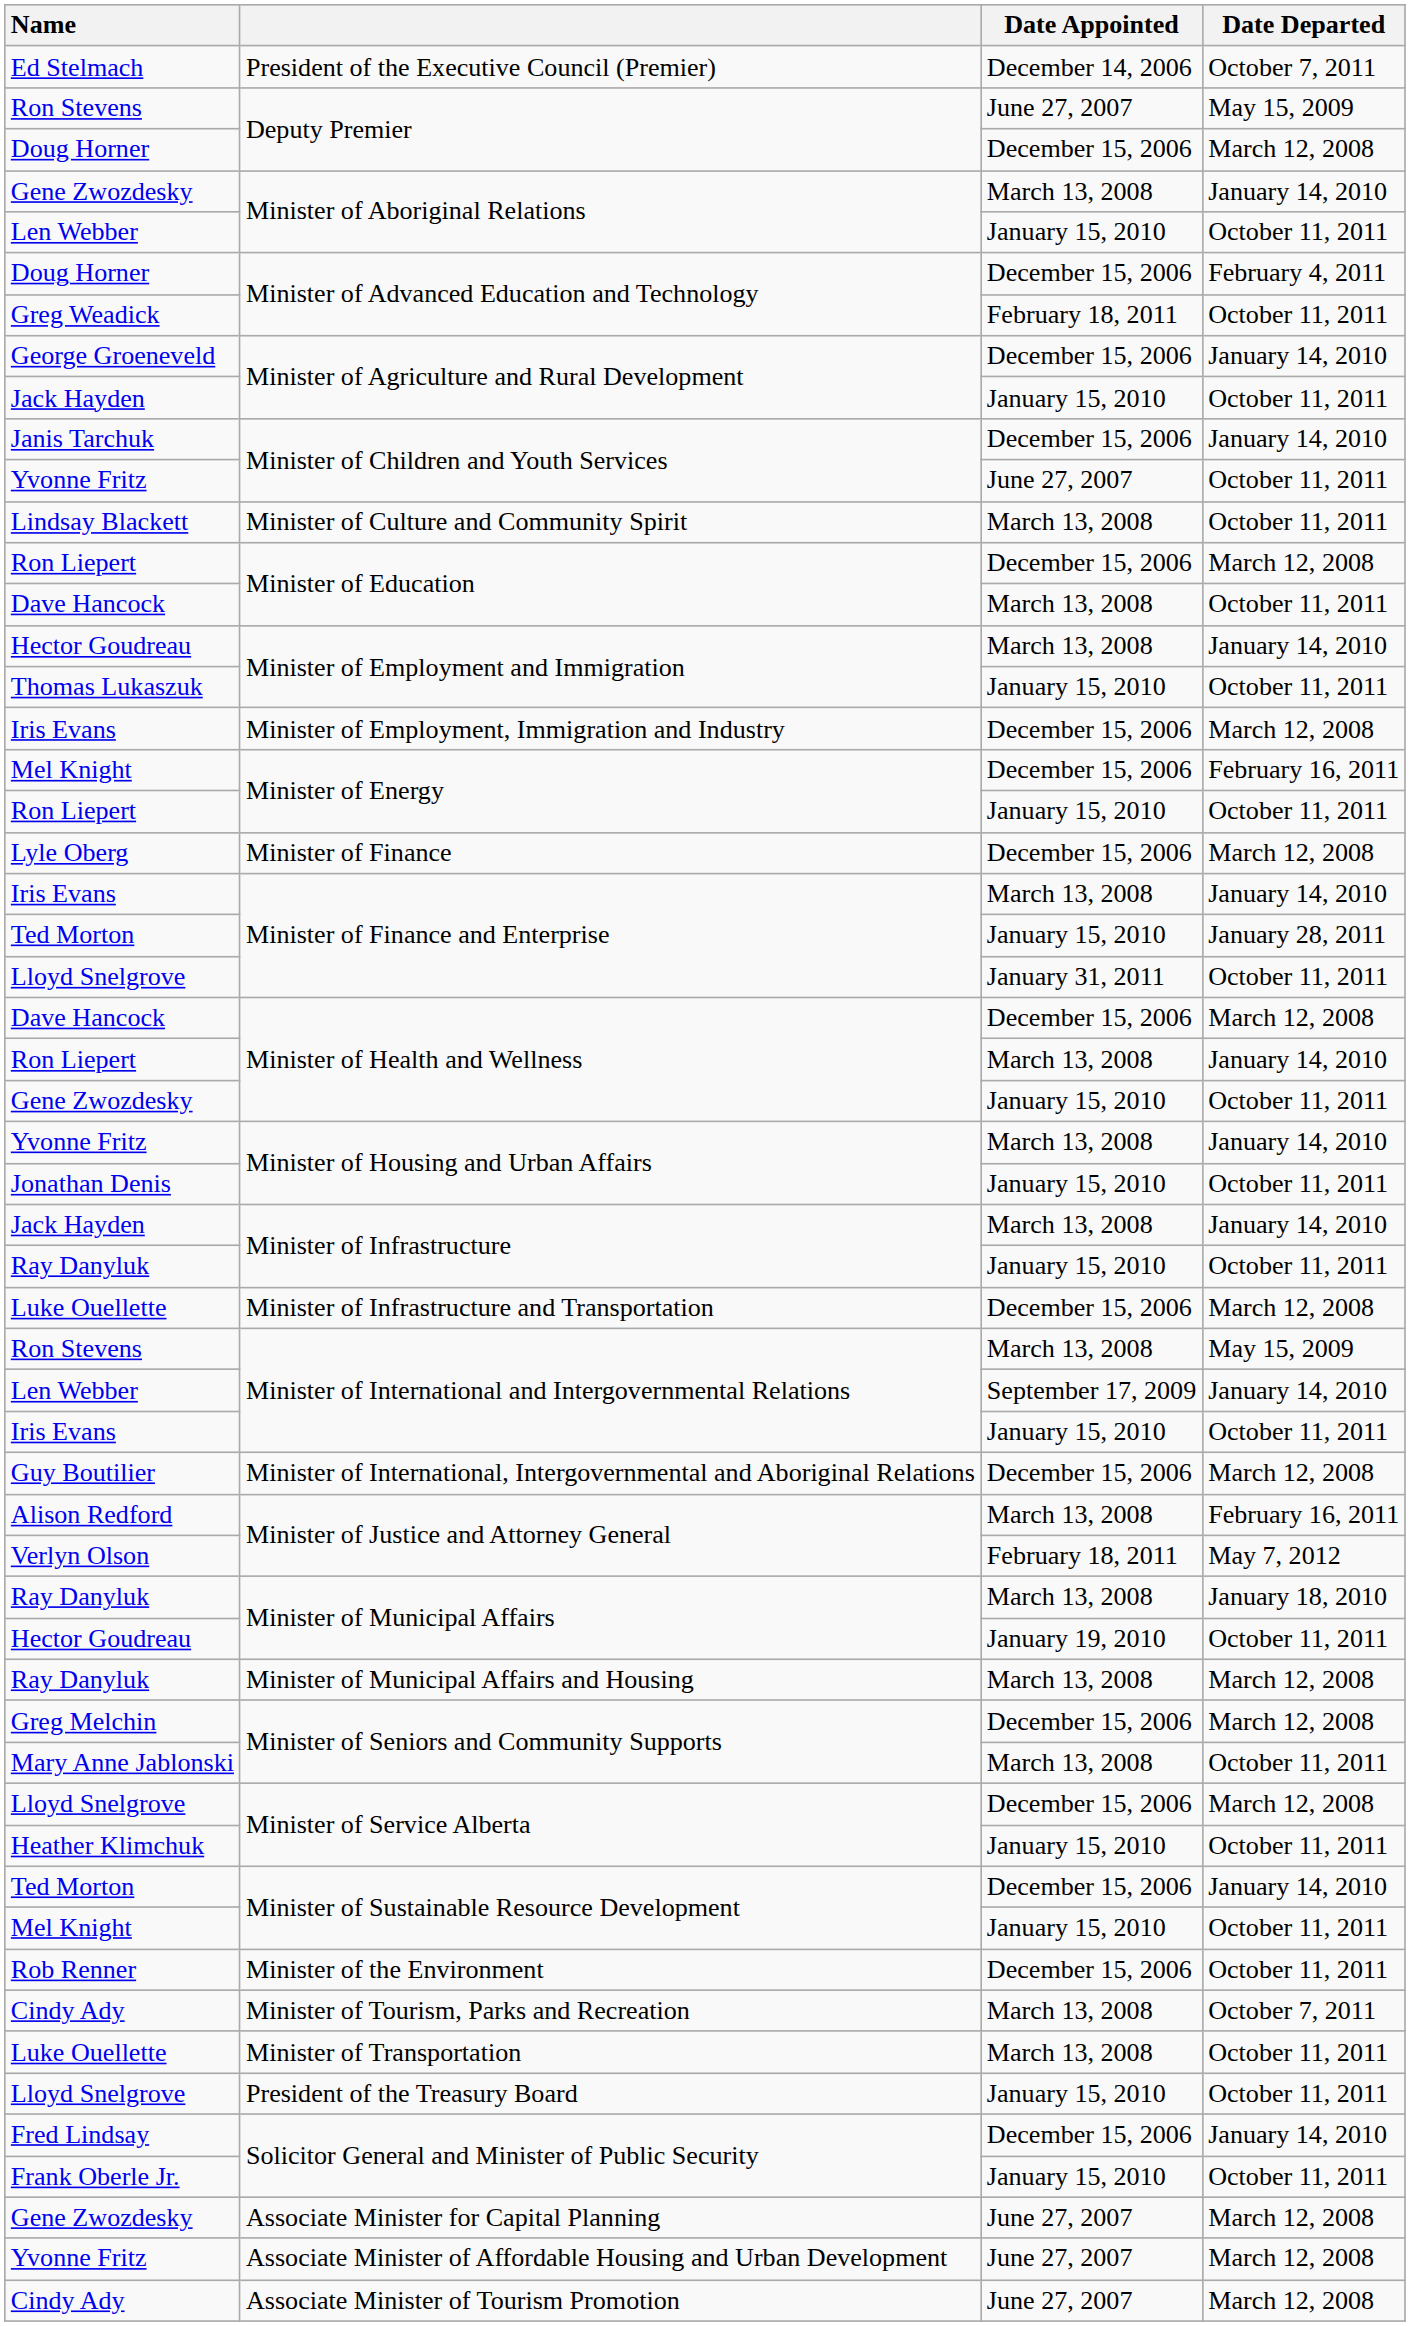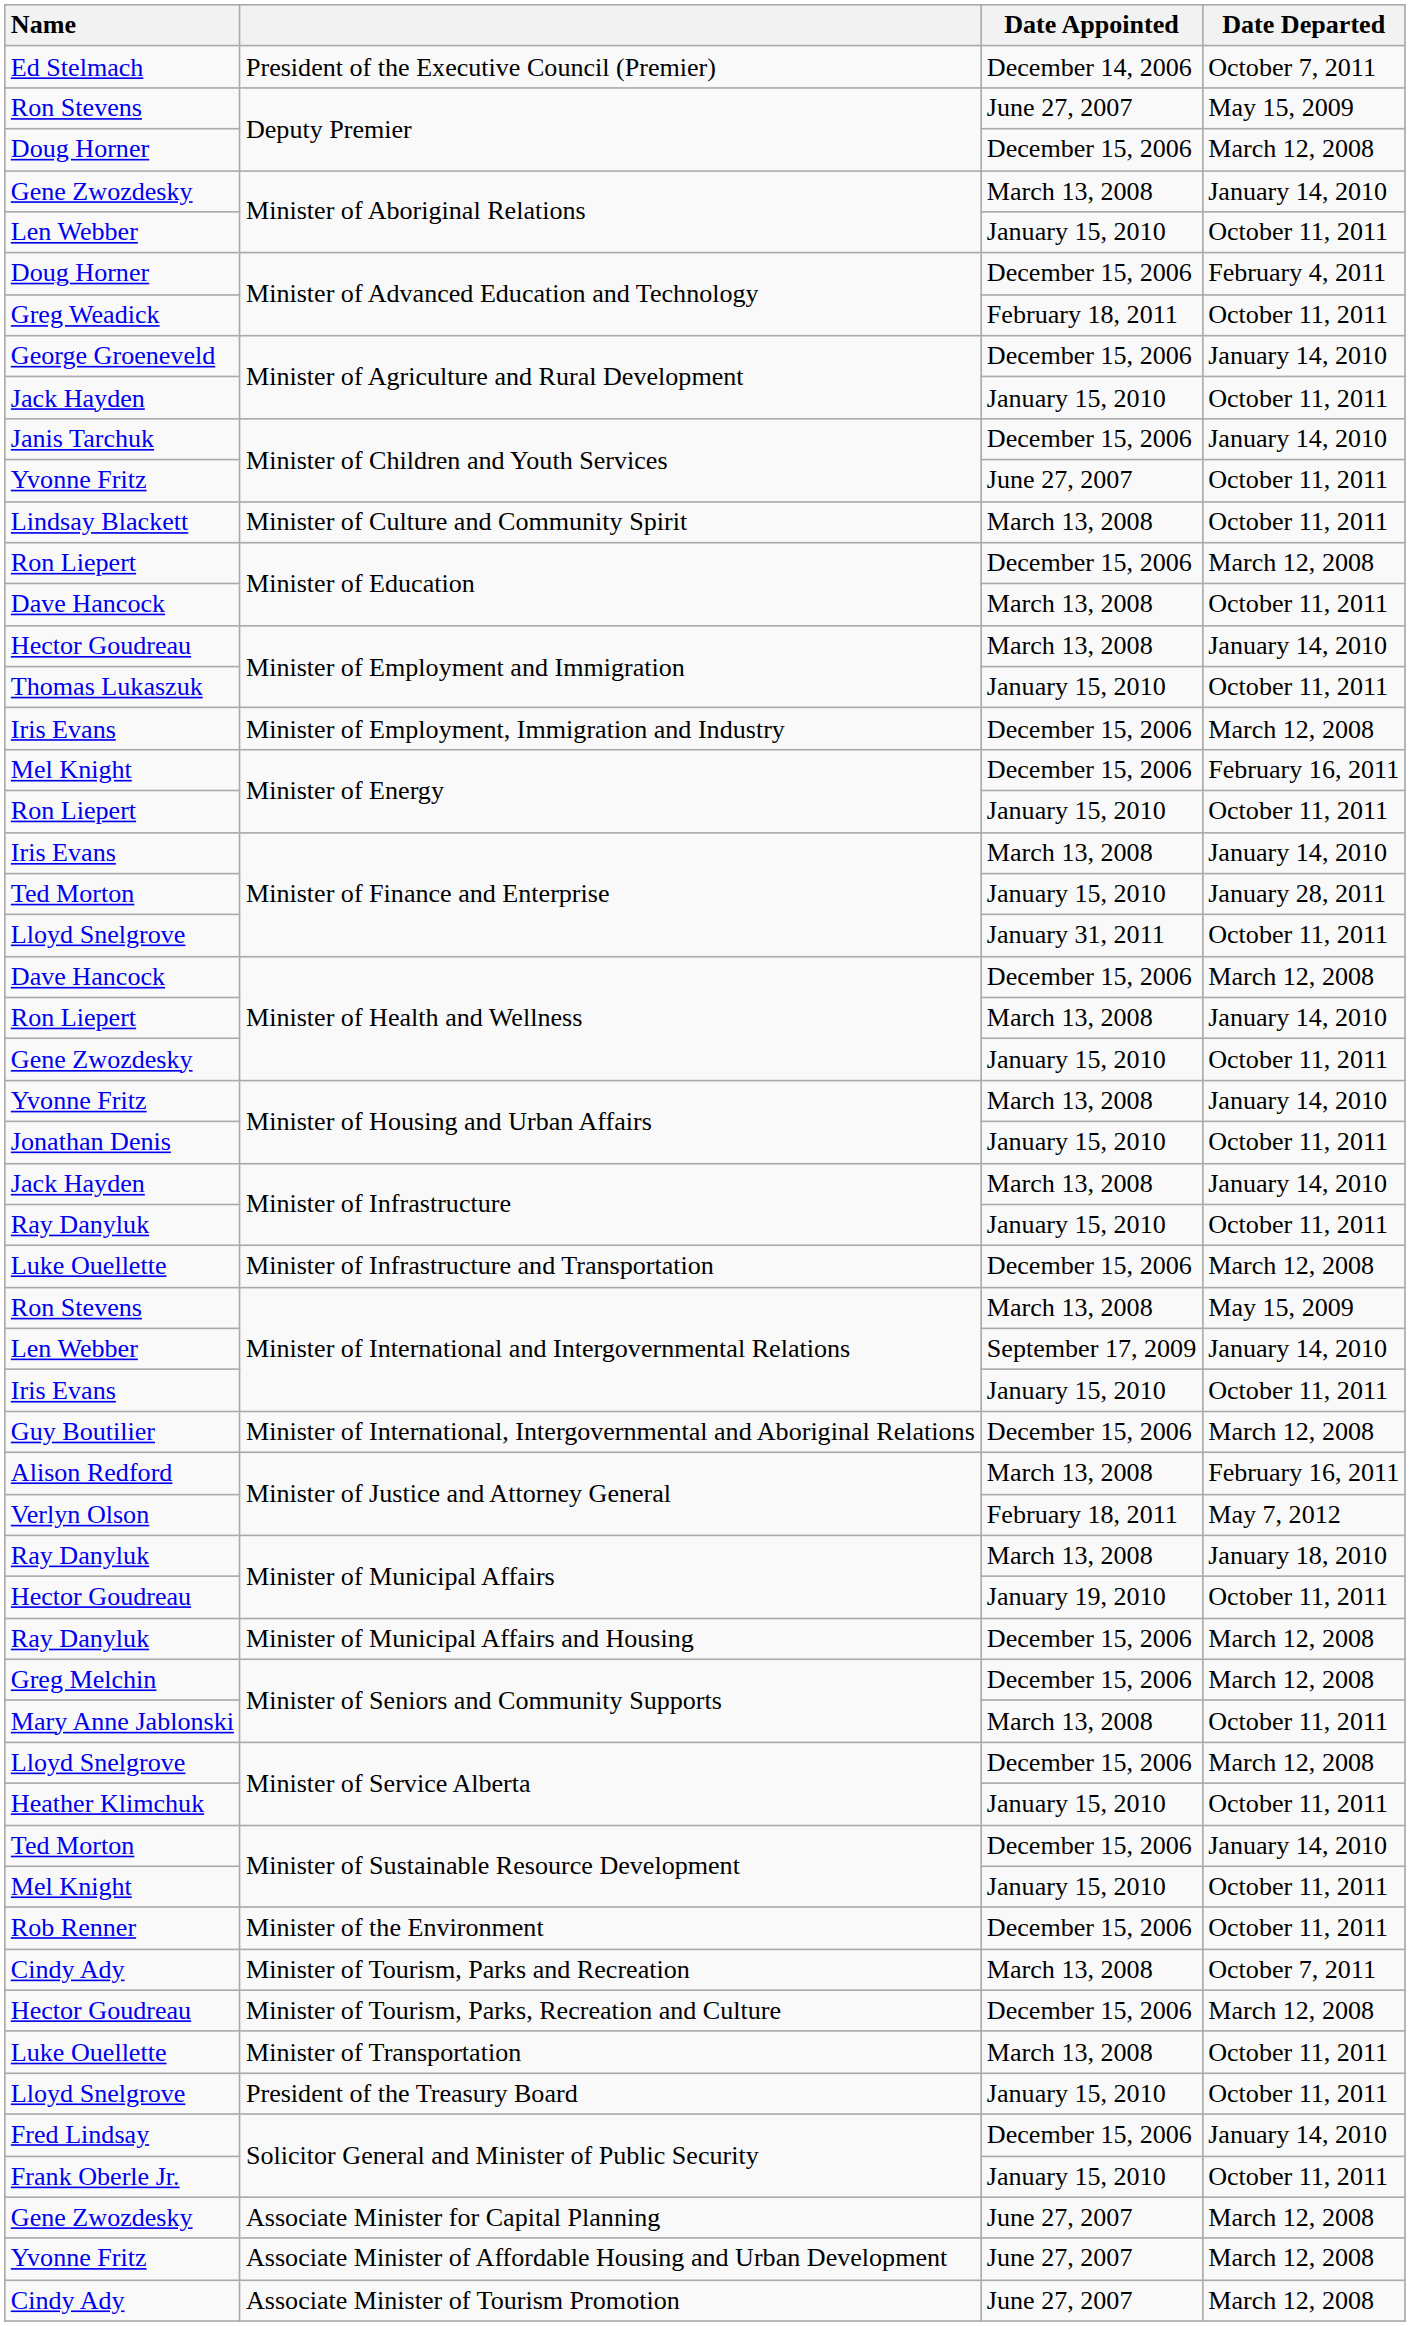 <table class="wikitable sortable" style="text-align:left;">
 <tr>
 <th style="text-align:left;">Name</th>
 <th></th>
 <th>Date Appointed</th>
 <th>Date Departed</th>
 </tr>
 <tr>
 <td style="text-align:left;"><a href='#'>Ed Stelmach</a></td>
 <td>President of the Executive Council (Premier)</td>
 <td>December 14, 2006</td>
 <td>October 7, 2011</td>
 </tr>
 <tr>
 <td><a href='#'>Ron Stevens</a></td>
 <td rowspan="2">Deputy Premier</td>
 <td>June 27, 2007</td>
 <td>May 15, 2009</td>
 </tr>
 <tr>
 <td><a href='#'>Doug Horner</a></td>
 <td>December 15, 2006</td>
 <td>March 12, 2008</td>
 </tr>
 <tr>
 <td style="text-align:left;"><a href='#'>Gene Zwozdesky</a></td>
 <td rowspan="2">Minister of Aboriginal Relations</td>
 <td>March 13, 2008</td>
 <td>January 14, 2010</td>
 </tr>
 <tr>
 <td style="text-align:left;"><a href='#'>Len Webber</a></td>
 <td>January 15, 2010</td>
 <td>October 11, 2011</td>
 </tr>
 <tr>
 <td style="text-align:left;"><a href='#'>Doug Horner</a></td>
 <td rowspan="2">Minister of Advanced Education and Technology</td>
 <td>December 15, 2006</td>
 <td>February 4, 2011</td>
 </tr>
 <tr>
 <td style="text-align:left;"><a href='#'>Greg Weadick</a></td>
 <td>February 18, 2011</td>
 <td>October 11, 2011</td>
 </tr>
 <tr>
 <td><a href='#'>George Groeneveld</a></td>
 <td rowspan="2">Minister of Agriculture and Rural Development</td>
 <td>December 15, 2006</td>
 <td>January 14, 2010</td>
 </tr>
 <tr>
 <td><a href='#'>Jack Hayden</a></td>
 <td>January 15, 2010</td>
 <td>October 11, 2011</td>
 </tr>
 <tr>
 <td><a href='#'>Janis Tarchuk</a></td>
 <td rowspan="2">Minister of Children and Youth Services</td>
 <td>December 15, 2006</td>
 <td>January 14, 2010</td>
 </tr>
 <tr>
 <td><a href='#'>Yvonne Fritz</a></td>
 <td>June 27, 2007</td>
 <td>October 11, 2011</td>
 </tr>
 <tr>
 <td><a href='#'>Lindsay Blackett</a></td>
 <td>Minister of Culture and Community Spirit</td>
 <td>March 13, 2008</td>
 <td>October 11, 2011</td>
 </tr>
 <tr>
 <td><a href='#'>Ron Liepert</a></td>
 <td rowspan="2">Minister of Education</td>
 <td>December 15, 2006</td>
 <td>March 12, 2008</td>
 </tr>
 <tr>
 <td><a href='#'>Dave Hancock</a></td>
 <td>March 13, 2008</td>
 <td>October 11, 2011</td>
 </tr>
 <tr>
 <td><a href='#'>Hector Goudreau</a></td>
 <td rowspan="2">Minister of Employment and Immigration</td>
 <td>March 13, 2008</td>
 <td>January 14, 2010</td>
 </tr>
 <tr>
 <td><a href='#'>Thomas Lukaszuk</a></td>
 <td>January 15, 2010</td>
 <td>October 11, 2011</td>
 </tr>
 <tr>
 <td><a href='#'>Iris Evans</a></td>
 <td>Minister of Employment, Immigration and Industry</td>
 <td>December 15, 2006</td>
 <td>March 12, 2008</td>
 </tr>
 <tr>
 <td><a href='#'>Mel Knight</a></td>
 <td rowspan="2">Minister of Energy</td>
 <td>December 15, 2006</td>
 <td>February 16, 2011</td>
 </tr>
 <tr>
 <td><a href='#'>Ron Liepert</a></td>
 <td>January 15, 2010</td>
 <td>October 11, 2011</td>
 </tr>
 <tr>
-<td><a href='#'>Lyle Oberg</a></td>
-<td>Minister of Finance</td>
-<td>December 15, 2006</td>
-<td>March 12, 2008</td>
-</tr>
-<tr>
 <td style="text-align:left;"><a href='#'>Iris Evans</a></td>
 <td rowspan="3">Minister of Finance and Enterprise</td>
 <td>March 13, 2008</td>
 <td>January 14, 2010</td>
 </tr>
 <tr>
 <td style="text-align:left;"><a href='#'>Ted Morton</a></td>
 <td>January 15, 2010</td>
 <td>January 28, 2011</td>
 </tr>
 <tr style="text-align:left;">
 <td><a href='#'>Lloyd Snelgrove</a></td>
 <td>January 31, 2011</td>
 <td>October 11, 2011</td>
 </tr>
 <tr style="text-align:left;">
 <td><a href='#'>Dave Hancock</a></td>
 <td rowspan="3">Minister of Health and Wellness</td>
 <td>December 15, 2006</td>
 <td>March 12, 2008</td>
 </tr>
 <tr>
 <td><a href='#'>Ron Liepert</a></td>
 <td>March 13, 2008</td>
 <td>January 14, 2010</td>
 </tr>
 <tr>
 <td><a href='#'>Gene Zwozdesky</a></td>
 <td>January 15, 2010</td>
 <td>October 11, 2011</td>
 </tr>
 <tr>
 <td><a href='#'>Yvonne Fritz</a></td>
 <td rowspan="2">Minister of Housing and Urban Affairs</td>
 <td>March 13, 2008</td>
 <td>January 14, 2010</td>
 </tr>
 <tr>
 <td><a href='#'>Jonathan Denis</a></td>
 <td>January 15, 2010</td>
 <td>October 11, 2011</td>
 </tr>
 <tr>
 <td><a href='#'>Jack Hayden</a></td>
 <td rowspan="2">Minister of Infrastructure</td>
 <td>March 13, 2008</td>
 <td>January 14, 2010</td>
 </tr>
 <tr>
 <td><a href='#'>Ray Danyluk</a></td>
 <td>January 15, 2010</td>
 <td>October 11, 2011</td>
 </tr>
 <tr>
 <td><a href='#'>Luke Ouellette</a></td>
 <td>Minister of Infrastructure and Transportation</td>
 <td>December 15, 2006</td>
 <td>March 12, 2008</td>
 </tr>
 <tr>
 <td><a href='#'>Ron Stevens</a></td>
 <td rowspan="3">Minister of International and Intergovernmental Relations</td>
 <td>March 13, 2008</td>
 <td>May 15, 2009</td>
 </tr>
 <tr>
 <td><a href='#'>Len Webber</a></td>
 <td>September 17, 2009</td>
 <td>January 14, 2010</td>
 </tr>
 <tr>
 <td><a href='#'>Iris Evans</a></td>
 <td>January 15, 2010</td>
 <td>October 11, 2011</td>
 </tr>
 <tr>
 <td><a href='#'>Guy Boutilier</a></td>
 <td>Minister of International, Intergovernmental and Aboriginal Relations</td>
 <td>December 15, 2006</td>
 <td>March 12, 2008</td>
 </tr>
 <tr>
 <td><a href='#'>Alison Redford</a></td>
 <td rowspan="2">Minister of Justice and Attorney General</td>
 <td>March 13, 2008</td>
 <td>February 16, 2011</td>
 </tr>
 <tr>
 <td><a href='#'>Verlyn Olson</a></td>
 <td>February 18, 2011</td>
 <td>May 7, 2012</td>
 </tr>
 <tr>
 <td><a href='#'>Ray Danyluk</a></td>
 <td rowspan="2">Minister of Municipal Affairs</td>
 <td>March 13, 2008</td>
 <td>January 18, 2010</td>
 </tr>
 <tr>
 <td><a href='#'>Hector Goudreau</a></td>
 <td>January 19, 2010</td>
 <td>October 11, 2011</td>
 </tr>
 <tr>
 <td><a href='#'>Ray Danyluk</a></td>
 <td>Minister of Municipal Affairs and Housing</td>
-<td>March 13, 2008</td>
+<td>December 15, 2006</td>
 <td>March 12, 2008</td>
 </tr>
 <tr>
 <td><a href='#'>Greg Melchin</a></td>
 <td rowspan="2">Minister of Seniors and Community Supports</td>
 <td>December 15, 2006</td>
 <td>March 12, 2008</td>
 </tr>
 <tr>
 <td><a href='#'>Mary Anne Jablonski</a></td>
 <td>March 13, 2008</td>
 <td>October 11, 2011</td>
 </tr>
 <tr>
 <td><a href='#'>Lloyd Snelgrove</a></td>
 <td rowspan="2">Minister of Service Alberta</td>
 <td>December 15, 2006</td>
 <td>March 12, 2008</td>
 </tr>
 <tr>
 <td><a href='#'>Heather Klimchuk</a></td>
 <td>January 15, 2010</td>
 <td>October 11, 2011</td>
 </tr>
 <tr>
 <td><a href='#'>Ted Morton</a></td>
 <td rowspan="2">Minister of Sustainable Resource Development</td>
 <td>December 15, 2006</td>
 <td>January 14, 2010</td>
 </tr>
 <tr>
 <td><a href='#'>Mel Knight</a></td>
 <td>January 15, 2010</td>
 <td>October 11, 2011</td>
 </tr>
 <tr>
 <td><a href='#'>Rob Renner</a></td>
 <td>Minister of the Environment</td>
 <td>December 15, 2006</td>
 <td>October 11, 2011</td>
 </tr>
 <tr>
 <td><a href='#'>Cindy Ady</a></td>
 <td>Minister of Tourism, Parks and Recreation</td>
 <td>March 13, 2008</td>
 <td>October 7, 2011</td>
 </tr>
 <tr>
+<td><a href='#'>Hector Goudreau</a></td>
+<td>Minister of Tourism, Parks, Recreation and Culture</td>
+<td>December 15, 2006</td>
+<td>March 12, 2008</td>
+</tr>
+<tr>
 <td><a href='#'>Luke Ouellette</a></td>
 <td>Minister of Transportation</td>
 <td>March 13, 2008</td>
 <td>October 11, 2011</td>
 </tr>
 <tr>
 <td><a href='#'>Lloyd Snelgrove</a></td>
 <td>President of the Treasury Board</td>
 <td>January 15, 2010</td>
 <td>October 11, 2011</td>
 </tr>
 <tr>
 <td><a href='#'>Fred Lindsay</a></td>
 <td rowspan="2">Solicitor General and Minister of Public Security</td>
 <td>December 15, 2006</td>
 <td>January 14, 2010</td>
 </tr>
 <tr>
 <td><a href='#'>Frank Oberle Jr.</a></td>
 <td>January 15, 2010</td>
 <td>October 11, 2011</td>
 </tr>
 <tr>
 <td><a href='#'>Gene Zwozdesky</a></td>
 <td>Associate Minister for Capital Planning</td>
 <td>June 27, 2007</td>
 <td>March 12, 2008</td>
 </tr>
 <tr>
 <td><a href='#'>Yvonne Fritz</a></td>
 <td>Associate Minister of Affordable Housing and Urban Development</td>
 <td>June 27, 2007</td>
 <td>March 12, 2008</td>
 </tr>
 <tr>
 <td><a href='#'>Cindy Ady</a></td>
 <td>Associate Minister of Tourism Promotion</td>
 <td>June 27, 2007</td>
 <td>March 12, 2008</td>
 </tr>
 </table>
